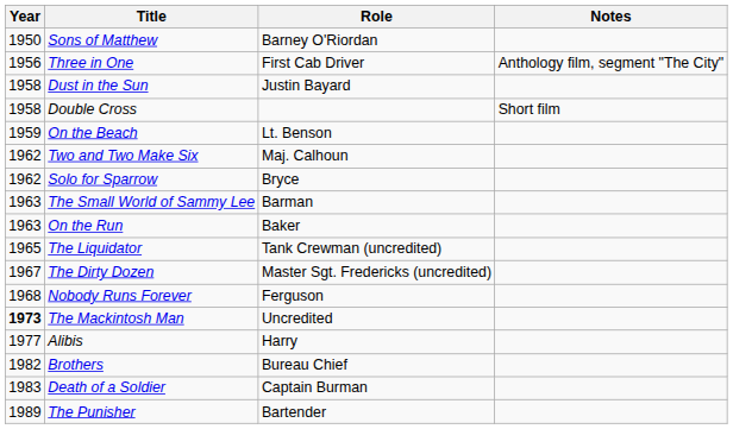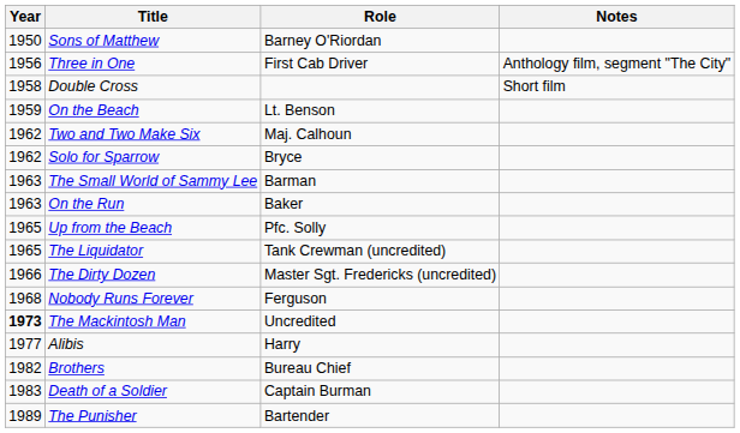 <table class=wikitable>
 <tr>
 <th>Year</th>
 <th>Title</th>
 <th>Role</th>
 <th>Notes</th>
 </tr>
 <tr>
 <td>1950</td>
 <td><em><a href='#'>Sons of Matthew</a></em></td>
 <td>Barney O'Riordan</td>
 <td></td>
 </tr>
 <tr>
 <td>1956</td>
 <td><em><a href='#'>Three in One</a></em></td>
 <td>First Cab Driver</td>
 <td>Anthology film, segment "The City"</td>
-</tr>
-<tr>
-<td>1958</td>
-<td><em><a href='#'>Dust in the Sun</a></em></td>
-<td>Justin Bayard</td>
-<td></td>
 </tr>
 <tr>
 <td>1958</td>
 <td><em>Double Cross</em></td>
 <td></td>
 <td>Short film</td>
 </tr>
 <tr>
 <td>1959</td>
 <td><em><a href='#'>On the Beach</a></em></td>
 <td>Lt. Benson</td>
 <td></td>
 </tr>
 <tr>
 <td>1962</td>
 <td><em><a href='#'>Two and Two Make Six</a></em></td>
 <td>Maj. Calhoun</td>
 <td></td>
 </tr>
 <tr>
 <td>1962</td>
 <td><em><a href='#'>Solo for Sparrow</a></em></td>
 <td>Bryce</td>
 <td></td>
 </tr>
 <tr>
 <td>1963</td>
 <td><em><a href='#'>The Small World of Sammy Lee</a></em></td>
 <td>Barman</td>
 <td></td>
 </tr>
 <tr>
 <td>1963</td>
 <td><em><a href='#'>On the Run</a></em></td>
 <td>Baker</td>
 <td></td>
 </tr>
 <tr>
 <td>1965</td>
+<td><em><a href='#'>Up from the Beach</a></em></td>
+<td>Pfc. Solly</td>
+<td></td>
+</tr>
+<tr>
+<td>1965</td>
 <td><em><a href='#'>The Liquidator</a></em></td>
 <td>Tank Crewman (uncredited)</td>
 <td></td>
 </tr>
 <tr>
-<td>1967</td>
+<td>1966</td>
 <td><em><a href='#'>The Dirty Dozen</a></em></td>
 <td>Master Sgt. Fredericks (uncredited)</td>
 <td></td>
 </tr>
 <tr>
 <td>1968</td>
 <td><em><a href='#'>Nobody Runs Forever</a></em></td>
 <td>Ferguson</td>
 <td></td>
 </tr>
 <tr>
 <td><strong>1973</strong></td>
 <td><em><a href='#'>The Mackintosh Man</a></em></td>
 <td>Uncredited</td>
 <td></td>
 </tr>
 <tr>
 <td>1977</td>
 <td><em>Alibis</em></td>
 <td>Harry</td>
 <td></td>
 </tr>
 <tr>
 <td>1982</td>
 <td><em><a href='#'>Brothers</a></em></td>
 <td>Bureau Chief</td>
 <td></td>
 </tr>
 <tr>
 <td>1983</td>
 <td><em><a href='#'>Death of a Soldier</a></em></td>
 <td>Captain Burman</td>
 <td></td>
 </tr>
 <tr>
 <td>1989</td>
 <td><em><a href='#'>The Punisher</a></em></td>
 <td>Bartender</td>
 <td></td>
 </tr>
 </table>
